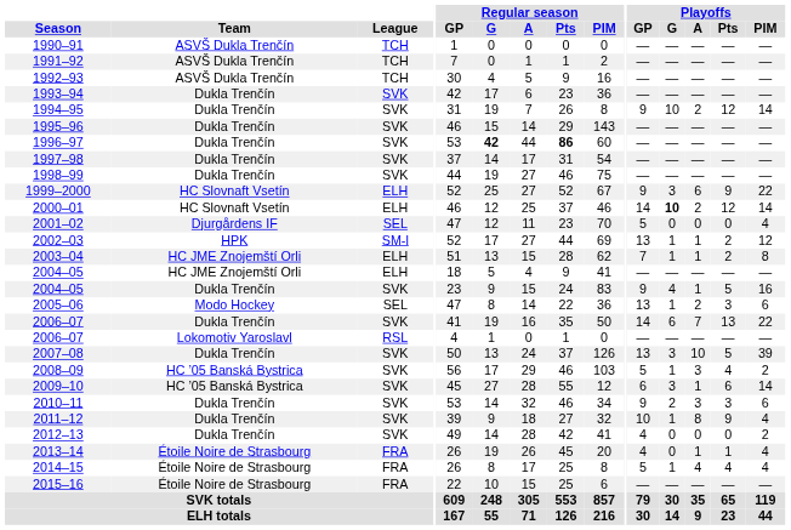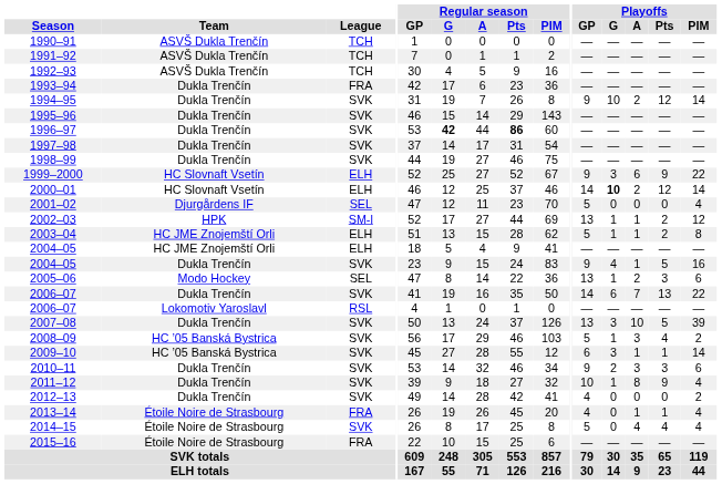 <table border="0" cellpadding="1" cellspacing="0" style="text-align:center; width:60em">
 <tr bgcolor="#e0e0e0">
 <th colspan="3"  bgcolor="#ffffff"></th>
 <th rowspan="100" bgcolor="#ffffff"></th>
 <th colspan="5"><a href='#'>Regular season</a></th>
 <th rowspan="100" bgcolor="#ffffff"></th>
 <th colspan="5"><a href='#'>Playoffs</a></th>
 </tr>
 <tr bgcolor="#e0e0e0">
 <th><a href='#'>Season</a></th>
 <th>Team</th>
 <th>League</th>
 <th>GP</th>
 <th><a href='#'>G</a></th>
 <th><a href='#'>A</a></th>
 <th><a href='#'>Pts</a></th>
 <th><a href='#'>PIM</a></th>
 <th>GP</th>
 <th>G</th>
 <th>A</th>
 <th>Pts</th>
 <th>PIM</th>
 </tr>
 <tr>
 <td><a href='#'>1990–91</a></td>
 <td><a href='#'>ASVŠ Dukla Trenčín</a></td>
 <td><a href='#'>TCH</a></td>
 <td>1</td>
 <td>0</td>
 <td>0</td>
 <td>0</td>
 <td>0</td>
 <td>—</td>
 <td>—</td>
 <td>—</td>
 <td>—</td>
 <td>—</td>
 </tr>
 <tr bgcolor="#f0f0f0">
 <td><a href='#'>1991–92</a></td>
 <td>ASVŠ Dukla Trenčín</td>
 <td>TCH</td>
 <td>7</td>
 <td>0</td>
 <td>1</td>
 <td>1</td>
 <td>2</td>
 <td>—</td>
 <td>—</td>
 <td>—</td>
 <td>—</td>
 <td>—</td>
 </tr>
 <tr>
 <td><a href='#'>1992–93</a></td>
 <td>ASVŠ Dukla Trenčín</td>
 <td>TCH</td>
 <td>30</td>
 <td>4</td>
 <td>5</td>
 <td>9</td>
 <td>16</td>
 <td>—</td>
 <td>—</td>
 <td>—</td>
 <td>—</td>
 <td>—</td>
 </tr>
 <tr bgcolor="#f0f0f0">
 <td><a href='#'>1993–94</a></td>
 <td>Dukla Trenčín</td>
-<td><a href='#'>SVK</a></td>
+<td>FRA</td>
 <td>42</td>
 <td>17</td>
 <td>6</td>
 <td>23</td>
 <td>36</td>
 <td>—</td>
 <td>—</td>
 <td>—</td>
 <td>—</td>
 <td>—</td>
 </tr>
 <tr>
 <td><a href='#'>1994–95</a></td>
 <td>Dukla Trenčín</td>
 <td>SVK</td>
 <td>31</td>
 <td>19</td>
 <td>7</td>
 <td>26</td>
 <td>8</td>
 <td>9</td>
 <td>10</td>
 <td>2</td>
 <td>12</td>
 <td>14</td>
 </tr>
 <tr bgcolor="#f0f0f0">
 <td><a href='#'>1995–96</a></td>
 <td>Dukla Trenčín</td>
 <td>SVK</td>
 <td>46</td>
 <td>15</td>
 <td>14</td>
 <td>29</td>
 <td>143</td>
 <td>—</td>
 <td>—</td>
 <td>—</td>
 <td>—</td>
 <td>—</td>
 </tr>
 <tr>
 <td><a href='#'>1996–97</a></td>
 <td>Dukla Trenčín</td>
 <td>SVK</td>
 <td>53</td>
 <td><strong>42</strong></td>
 <td>44</td>
 <td><strong>86</strong></td>
 <td>60</td>
 <td>—</td>
 <td>—</td>
 <td>—</td>
 <td>—</td>
 <td>—</td>
 </tr>
 <tr bgcolor="#f0f0f0">
 <td><a href='#'>1997–98</a></td>
 <td>Dukla Trenčín</td>
 <td>SVK</td>
 <td>37</td>
 <td>14</td>
 <td>17</td>
 <td>31</td>
 <td>54</td>
 <td>—</td>
 <td>—</td>
 <td>—</td>
 <td>—</td>
 <td>—</td>
 </tr>
 <tr>
 <td><a href='#'>1998–99</a></td>
 <td>Dukla Trenčín</td>
 <td>SVK</td>
 <td>44</td>
 <td>19</td>
 <td>27</td>
 <td>46</td>
 <td>75</td>
 <td>—</td>
 <td>—</td>
 <td>—</td>
 <td>—</td>
 <td>—</td>
 </tr>
 <tr bgcolor="#f0f0f0">
 <td><a href='#'>1999–2000</a></td>
 <td><a href='#'>HC Slovnaft Vsetín</a></td>
 <td><a href='#'>ELH</a></td>
 <td>52</td>
 <td>25</td>
 <td>27</td>
 <td>52</td>
 <td>67</td>
 <td>9</td>
 <td>3</td>
 <td>6</td>
 <td>9</td>
 <td>22</td>
 </tr>
 <tr>
 <td><a href='#'>2000–01</a></td>
 <td>HC Slovnaft Vsetín</td>
 <td>ELH</td>
 <td>46</td>
 <td>12</td>
 <td>25</td>
 <td>37</td>
 <td>46</td>
 <td>14</td>
 <td><strong>10</strong></td>
 <td>2</td>
 <td>12</td>
 <td>14</td>
 </tr>
 <tr bgcolor="#f0f0f0">
 <td><a href='#'>2001–02</a></td>
 <td><a href='#'>Djurgårdens IF</a></td>
 <td><a href='#'>SEL</a></td>
 <td>47</td>
 <td>12</td>
 <td>11</td>
 <td>23</td>
 <td>70</td>
 <td>5</td>
 <td>0</td>
 <td>0</td>
 <td>0</td>
 <td>4</td>
 </tr>
 <tr>
 <td><a href='#'>2002–03</a></td>
 <td><a href='#'>HPK</a></td>
 <td><a href='#'>SM-l</a></td>
 <td>52</td>
 <td>17</td>
 <td>27</td>
 <td>44</td>
 <td>69</td>
 <td>13</td>
 <td>1</td>
 <td>1</td>
 <td>2</td>
 <td>12</td>
 </tr>
 <tr bgcolor="#f0f0f0">
 <td><a href='#'>2003–04</a></td>
 <td><a href='#'>HC JME Znojemští Orli</a></td>
 <td>ELH</td>
 <td>51</td>
 <td>13</td>
 <td>15</td>
 <td>28</td>
 <td>62</td>
-<td>7</td>
+<td>5</td>
 <td>1</td>
 <td>1</td>
 <td>2</td>
 <td>8</td>
 </tr>
 <tr>
 <td><a href='#'>2004–05</a></td>
 <td>HC JME Znojemští Orli</td>
 <td>ELH</td>
 <td>18</td>
 <td>5</td>
 <td>4</td>
 <td>9</td>
 <td>41</td>
 <td>—</td>
 <td>—</td>
 <td>—</td>
 <td>—</td>
 <td>—</td>
 </tr>
 <tr bgcolor="#f0f0f0">
 <td><a href='#'>2004–05</a></td>
 <td>Dukla Trenčín</td>
 <td>SVK</td>
 <td>23</td>
 <td>9</td>
 <td>15</td>
 <td>24</td>
 <td>83</td>
 <td>9</td>
 <td>4</td>
 <td>1</td>
 <td>5</td>
 <td>16</td>
 </tr>
 <tr>
 <td><a href='#'>2005–06</a></td>
 <td><a href='#'>Modo Hockey</a></td>
 <td>SEL</td>
 <td>47</td>
 <td>8</td>
 <td>14</td>
 <td>22</td>
 <td>36</td>
 <td>13</td>
 <td>1</td>
 <td>2</td>
 <td>3</td>
 <td>6</td>
 </tr>
 <tr bgcolor="#f0f0f0">
 <td><a href='#'>2006–07</a></td>
 <td>Dukla Trenčín</td>
 <td>SVK</td>
 <td>41</td>
 <td>19</td>
 <td>16</td>
 <td>35</td>
 <td>50</td>
 <td>14</td>
 <td>6</td>
 <td>7</td>
 <td>13</td>
 <td>22</td>
 </tr>
 <tr>
 <td><a href='#'>2006–07</a></td>
 <td><a href='#'>Lokomotiv Yaroslavl</a></td>
 <td><a href='#'>RSL</a></td>
 <td>4</td>
 <td>1</td>
 <td>0</td>
 <td>1</td>
 <td>0</td>
 <td>—</td>
 <td>—</td>
 <td>—</td>
 <td>—</td>
 <td>—</td>
 </tr>
 <tr bgcolor="#f0f0f0">
 <td><a href='#'>2007–08</a></td>
 <td>Dukla Trenčín</td>
 <td>SVK</td>
 <td>50</td>
 <td>13</td>
 <td>24</td>
 <td>37</td>
 <td>126</td>
 <td>13</td>
 <td>3</td>
 <td>10</td>
 <td>5</td>
 <td>39</td>
 </tr>
 <tr>
 <td><a href='#'>2008–09</a></td>
 <td><a href='#'>HC ’05 Banská Bystrica</a></td>
 <td>SVK</td>
 <td>56</td>
 <td>17</td>
 <td>29</td>
 <td>46</td>
 <td>103</td>
 <td>5</td>
 <td>1</td>
 <td>3</td>
 <td>4</td>
 <td>2</td>
 </tr>
 <tr bgcolor="#f0f0f0">
 <td><a href='#'>2009–10</a></td>
 <td>HC ’05 Banská Bystrica</td>
 <td>SVK</td>
 <td>45</td>
 <td>27</td>
 <td>28</td>
 <td>55</td>
 <td>12</td>
 <td>6</td>
 <td>3</td>
 <td>1</td>
-<td>6</td>
+<td>1</td>
 <td>14</td>
 </tr>
 <tr>
 <td><a href='#'>2010–11</a></td>
 <td>Dukla Trenčín</td>
 <td>SVK</td>
 <td>53</td>
 <td>14</td>
 <td>32</td>
 <td>46</td>
 <td>34</td>
 <td>9</td>
 <td>2</td>
 <td>3</td>
 <td>3</td>
 <td>6</td>
 </tr>
 <tr bgcolor="#f0f0f0">
 <td><a href='#'>2011–12</a></td>
 <td>Dukla Trenčín</td>
 <td>SVK</td>
 <td>39</td>
 <td>9</td>
 <td>18</td>
 <td>27</td>
 <td>32</td>
 <td>10</td>
 <td>1</td>
 <td>8</td>
 <td>9</td>
 <td>4</td>
 </tr>
 <tr>
 <td><a href='#'>2012–13</a></td>
 <td>Dukla Trenčín</td>
 <td>SVK</td>
 <td>49</td>
 <td>14</td>
 <td>28</td>
 <td>42</td>
 <td>41</td>
 <td>4</td>
 <td>0</td>
 <td>0</td>
 <td>0</td>
 <td>2</td>
 </tr>
 <tr bgcolor="#f0f0f0">
 <td><a href='#'>2013–14</a></td>
 <td><a href='#'>Étoile Noire de Strasbourg</a></td>
 <td><a href='#'>FRA</a></td>
 <td>26</td>
 <td>19</td>
 <td>26</td>
 <td>45</td>
 <td>20</td>
 <td>4</td>
 <td>0</td>
 <td>1</td>
 <td>1</td>
 <td>4</td>
 </tr>
 <tr>
 <td><a href='#'>2014–15</a></td>
 <td>Étoile Noire de Strasbourg</td>
-<td>FRA</td>
+<td><a href='#'>SVK</a></td>
 <td>26</td>
 <td>8</td>
 <td>17</td>
 <td>25</td>
 <td>8</td>
 <td>5</td>
-<td>1</td>
+<td>0</td>
 <td>4</td>
 <td>4</td>
 <td>4</td>
 </tr>
 <tr bgcolor="#f0f0f0">
 <td><a href='#'>2015–16</a></td>
 <td>Étoile Noire de Strasbourg</td>
 <td>FRA</td>
 <td>22</td>
 <td>10</td>
 <td>15</td>
 <td>25</td>
 <td>6</td>
 <td>—</td>
 <td>—</td>
 <td>—</td>
 <td>—</td>
 <td>—</td>
 </tr>
 <tr bgcolor="#e0e0e0">
 <th colspan="3">SVK totals</th>
 <th>609</th>
 <th>248</th>
 <th>305</th>
 <th>553</th>
 <th>857</th>
 <th>79</th>
 <th>30</th>
 <th>35</th>
 <th>65</th>
 <th>119</th>
 </tr>
 <tr bgcolor="#e0e0e0">
 <th colspan="3">ELH totals</th>
 <th>167</th>
 <th>55</th>
 <th>71</th>
 <th>126</th>
 <th>216</th>
 <th>30</th>
 <th>14</th>
 <th>9</th>
 <th>23</th>
 <th>44</th>
 </tr>
 </table>
